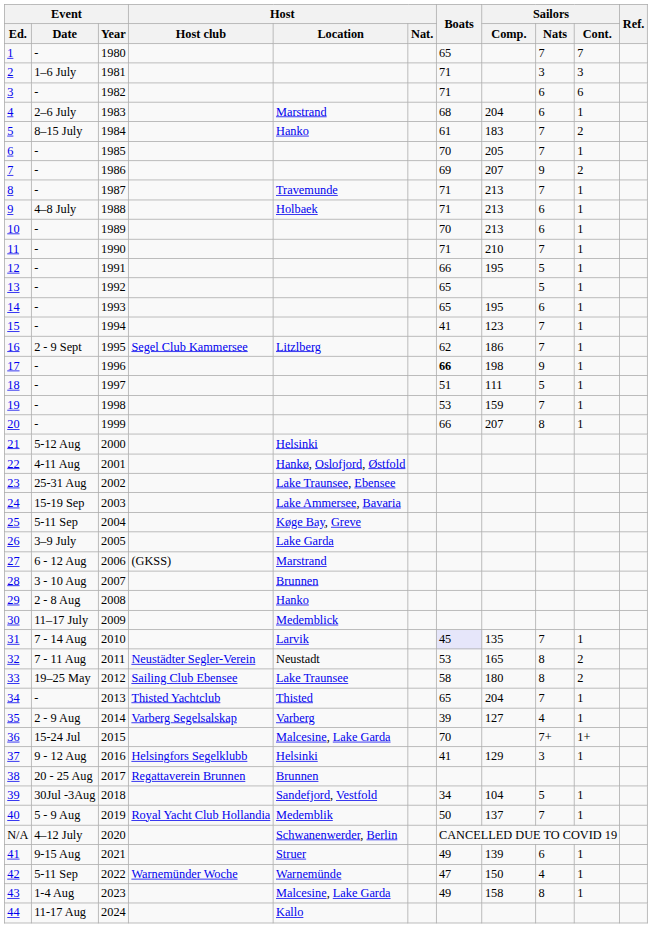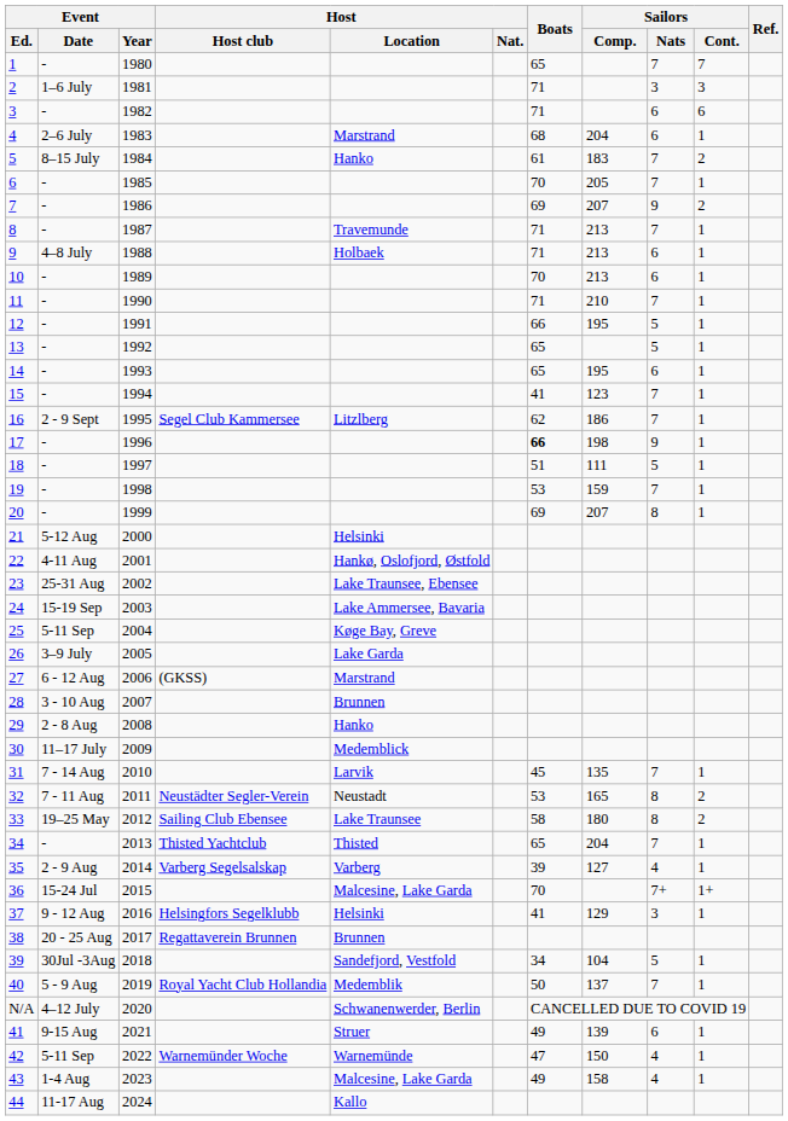 <table class="wikitable sortable">
 <tr>
 <th colspan=3>Event</th>
 <th colspan=3>Host</th>
 <th ROWspan=2>Boats</th>
 <th colspan=3>Sailors</th>
 <th rowspan=2>Ref.</th>
 </tr>
 <tr>
 <th>Ed.</th>
 <th>Date</th>
 <th>Year</th>
 <th>Host club</th>
 <th>Location</th>
 <th>Nat.</th>
 <th>Comp.</th>
 <th>Nats</th>
 <th>Cont.</th>
 </tr>
 <tr>
 <td><a href='#'>1</a></td>
 <td>-</td>
 <td>1980</td>
 <td></td>
 <td></td>
 <td></td>
 <td>65</td>
 <td></td>
 <td>7</td>
 <td>7</td>
 <td></td>
 </tr>
 <tr>
 <td><a href='#'>2</a></td>
 <td>1–6 July</td>
 <td>1981</td>
 <td></td>
 <td></td>
 <td></td>
 <td>71</td>
 <td></td>
 <td>3</td>
 <td>3</td>
 <td></td>
 </tr>
 <tr>
 <td><a href='#'>3</a></td>
 <td>-</td>
 <td>1982</td>
 <td></td>
 <td></td>
 <td></td>
 <td>71</td>
 <td></td>
 <td>6</td>
 <td>6</td>
 <td></td>
 </tr>
 <tr>
 <td><a href='#'>4</a></td>
 <td>2–6 July</td>
 <td>1983</td>
 <td></td>
 <td><a href='#'>Marstrand</a></td>
 <td></td>
 <td>68</td>
 <td>204</td>
 <td>6</td>
 <td>1</td>
 <td></td>
 </tr>
 <tr>
 <td><a href='#'>5</a></td>
 <td>8–15 July</td>
 <td>1984</td>
 <td></td>
 <td><a href='#'>Hanko</a></td>
 <td></td>
 <td>61</td>
 <td>183</td>
 <td>7</td>
 <td>2</td>
 <td></td>
 </tr>
 <tr>
 <td><a href='#'>6</a></td>
 <td>-</td>
 <td>1985</td>
 <td></td>
 <td></td>
 <td></td>
 <td>70</td>
 <td>205</td>
 <td>7</td>
 <td>1</td>
 <td></td>
 </tr>
 <tr>
 <td><a href='#'>7</a></td>
 <td>-</td>
 <td>1986</td>
 <td></td>
 <td></td>
 <td></td>
 <td>69</td>
 <td>207</td>
 <td>9</td>
 <td>2</td>
 <td></td>
 </tr>
 <tr>
 <td><a href='#'>8</a></td>
 <td>-</td>
 <td>1987</td>
 <td></td>
 <td><a href='#'>Travemunde</a></td>
 <td></td>
 <td>71</td>
 <td>213</td>
 <td>7</td>
 <td>1</td>
 <td></td>
 </tr>
 <tr>
 <td><a href='#'>9</a></td>
 <td>4–8 July</td>
 <td>1988</td>
 <td></td>
 <td><a href='#'>Holbaek</a></td>
 <td></td>
 <td>71</td>
 <td>213</td>
 <td>6</td>
 <td>1</td>
 <td></td>
 </tr>
 <tr>
 <td><a href='#'>10</a></td>
 <td>-</td>
 <td>1989</td>
 <td></td>
 <td></td>
 <td></td>
 <td>70</td>
 <td>213</td>
 <td>6</td>
 <td>1</td>
 <td></td>
 </tr>
 <tr>
 <td><a href='#'>11</a></td>
 <td>-</td>
 <td>1990</td>
 <td></td>
 <td></td>
 <td></td>
 <td>71</td>
 <td>210</td>
 <td>7</td>
 <td>1</td>
 <td></td>
 </tr>
 <tr>
 <td><a href='#'>12</a></td>
 <td>-</td>
 <td>1991</td>
 <td></td>
 <td></td>
 <td></td>
 <td>66</td>
 <td>195</td>
 <td>5</td>
 <td>1</td>
 <td></td>
 </tr>
 <tr>
 <td><a href='#'>13</a></td>
 <td>-</td>
 <td>1992</td>
 <td></td>
 <td></td>
 <td></td>
 <td>65</td>
 <td></td>
 <td>5</td>
 <td>1</td>
 <td></td>
 </tr>
 <tr>
 <td><a href='#'>14</a></td>
 <td>-</td>
 <td>1993</td>
 <td></td>
 <td></td>
 <td></td>
 <td>65</td>
 <td>195</td>
 <td>6</td>
 <td>1</td>
 <td></td>
 </tr>
 <tr>
 <td><a href='#'>15</a></td>
 <td>-</td>
 <td>1994</td>
 <td></td>
 <td></td>
 <td></td>
 <td>41</td>
 <td>123</td>
 <td>7</td>
 <td>1</td>
 <td></td>
 </tr>
 <tr>
 <td><a href='#'>16</a></td>
 <td>2 - 9 Sept</td>
 <td>1995</td>
 <td><a href='#'>Segel Club Kammersee</a></td>
 <td><a href='#'>Litzlberg</a></td>
 <td></td>
 <td>62</td>
 <td>186</td>
 <td>7</td>
 <td>1</td>
 <td></td>
 </tr>
 <tr>
 <td><a href='#'>17</a></td>
 <td>-</td>
 <td>1996</td>
 <td></td>
 <td></td>
 <td></td>
 <td><strong>66</strong></td>
 <td>198</td>
 <td>9</td>
 <td>1</td>
 <td></td>
 </tr>
 <tr>
 <td><a href='#'>18</a></td>
 <td>-</td>
 <td>1997</td>
 <td></td>
 <td></td>
 <td></td>
 <td>51</td>
 <td>111</td>
 <td>5</td>
 <td>1</td>
 <td></td>
 </tr>
 <tr>
 <td><a href='#'>19</a></td>
 <td>-</td>
 <td>1998</td>
 <td></td>
 <td></td>
 <td></td>
 <td>53</td>
 <td>159</td>
 <td>7</td>
 <td>1</td>
 <td></td>
 </tr>
 <tr>
 <td><a href='#'>20</a></td>
 <td>-</td>
 <td>1999</td>
 <td></td>
 <td></td>
 <td></td>
-<td>66</td>
+<td>69</td>
 <td>207</td>
 <td>8</td>
 <td>1</td>
 <td></td>
 </tr>
 <tr>
 <td><a href='#'>21</a></td>
 <td>5-12 Aug</td>
 <td>2000</td>
 <td></td>
 <td><a href='#'>Helsinki</a></td>
 <td></td>
 <td></td>
 <td></td>
 <td></td>
 <td></td>
 <td></td>
 </tr>
 <tr>
 <td><a href='#'>22</a></td>
 <td>4-11 Aug</td>
 <td>2001</td>
 <td></td>
 <td><a href='#'>Hankø</a>, <a href='#'>Oslofjord</a>, <a href='#'>Østfold</a></td>
 <td></td>
 <td></td>
 <td></td>
 <td></td>
 <td></td>
 <td></td>
 </tr>
 <tr>
 <td><a href='#'>23</a></td>
 <td>25-31 Aug</td>
 <td>2002</td>
 <td></td>
 <td><a href='#'>Lake Traunsee</a>, <a href='#'>Ebensee</a></td>
 <td></td>
 <td></td>
 <td></td>
 <td></td>
 <td></td>
 <td></td>
 </tr>
 <tr>
 <td><a href='#'>24</a></td>
 <td>15-19 Sep</td>
 <td>2003</td>
 <td></td>
 <td><a href='#'>Lake Ammersee</a>, <a href='#'>Bavaria</a></td>
 <td></td>
 <td></td>
 <td></td>
 <td></td>
 <td></td>
 <td></td>
 </tr>
 <tr>
 <td><a href='#'>25</a></td>
 <td>5-11 Sep</td>
 <td>2004</td>
 <td></td>
 <td><a href='#'>Køge Bay</a>, <a href='#'>Greve</a></td>
 <td></td>
 <td></td>
 <td></td>
 <td></td>
 <td></td>
 <td></td>
 </tr>
 <tr>
 <td><a href='#'>26</a></td>
 <td>3–9 July</td>
 <td>2005</td>
 <td></td>
 <td><a href='#'>Lake Garda</a></td>
 <td></td>
 <td></td>
 <td></td>
 <td></td>
 <td></td>
 <td></td>
 </tr>
 <tr>
 <td><a href='#'>27</a></td>
 <td>6 - 12 Aug</td>
 <td>2006</td>
 <td> (GKSS)</td>
 <td><a href='#'>Marstrand</a></td>
 <td></td>
 <td></td>
 <td></td>
 <td></td>
 <td></td>
 <td></td>
 </tr>
 <tr>
 <td><a href='#'>28</a></td>
 <td>3 - 10 Aug</td>
 <td>2007</td>
 <td></td>
 <td><a href='#'>Brunnen</a></td>
 <td></td>
 <td></td>
 <td></td>
 <td></td>
 <td></td>
 <td></td>
 </tr>
 <tr>
 <td><a href='#'>29</a></td>
 <td>2 - 8 Aug</td>
 <td>2008</td>
 <td></td>
 <td><a href='#'>Hanko</a></td>
 <td></td>
 <td></td>
 <td></td>
 <td></td>
 <td></td>
 <td></td>
 </tr>
 <tr>
 <td><a href='#'>30</a></td>
 <td>11–17 July</td>
 <td>2009</td>
 <td></td>
 <td><a href='#'>Medemblick</a></td>
 <td></td>
 <td></td>
 <td></td>
 <td></td>
 <td></td>
 <td></td>
 </tr>
 <tr>
 <td><a href='#'>31</a></td>
 <td>7 - 14 Aug</td>
 <td>2010</td>
 <td></td>
 <td><a href='#'>Larvik</a></td>
 <td></td>
-<td style="background: lavender;">45</td>
+<td>45</td>
 <td>135</td>
 <td>7</td>
 <td>1</td>
 <td></td>
 </tr>
 <tr>
 <td><a href='#'>32</a></td>
 <td>7 - 11 Aug</td>
 <td>2011</td>
 <td><a href='#'>Neustädter Segler-Verein</a></td>
 <td>Neustadt</td>
 <td></td>
 <td>53</td>
 <td>165</td>
 <td>8</td>
 <td>2</td>
 <td></td>
 </tr>
 <tr>
 <td><a href='#'>33</a></td>
 <td>19–25 May</td>
 <td>2012</td>
 <td><a href='#'>Sailing Club Ebensee</a></td>
 <td><a href='#'>Lake Traunsee</a></td>
 <td></td>
 <td>58</td>
 <td>180</td>
 <td>8</td>
 <td>2</td>
 <td></td>
 </tr>
 <tr>
 <td><a href='#'>34</a></td>
 <td>-</td>
 <td>2013</td>
 <td><a href='#'>Thisted Yachtclub</a></td>
 <td><a href='#'>Thisted</a></td>
 <td></td>
 <td>65</td>
 <td>204</td>
 <td>7</td>
 <td>1</td>
 <td></td>
 </tr>
 <tr>
 <td><a href='#'>35</a></td>
 <td>2 - 9 Aug</td>
 <td>2014</td>
 <td><a href='#'>Varberg Segelsalskap</a></td>
 <td><a href='#'>Varberg</a></td>
 <td></td>
 <td>39</td>
 <td>127</td>
 <td>4</td>
 <td>1</td>
 <td></td>
 </tr>
 <tr>
 <td><a href='#'>36</a></td>
 <td>15-24 Jul</td>
 <td>2015</td>
 <td></td>
 <td><a href='#'>Malcesine</a>, <a href='#'>Lake Garda</a></td>
 <td></td>
 <td>70</td>
 <td></td>
 <td>7+</td>
 <td>1+</td>
 <td></td>
 </tr>
 <tr>
 <td><a href='#'>37</a></td>
 <td>9 - 12 Aug</td>
 <td>2016</td>
 <td><a href='#'>Helsingfors Segelklubb</a></td>
 <td><a href='#'>Helsinki</a></td>
 <td></td>
 <td>41</td>
 <td>129</td>
 <td>3</td>
 <td>1</td>
 <td></td>
 </tr>
 <tr>
 <td><a href='#'>38</a></td>
 <td>20 - 25 Aug</td>
 <td>2017</td>
 <td><a href='#'>Regattaverein Brunnen</a></td>
 <td><a href='#'>Brunnen</a></td>
 <td></td>
 <td></td>
 <td></td>
 <td></td>
 <td></td>
 <td></td>
 </tr>
 <tr>
 <td><a href='#'>39</a></td>
 <td>30Jul -3Aug</td>
 <td>2018</td>
 <td></td>
 <td><a href='#'>Sandefjord</a>, <a href='#'>Vestfold</a></td>
 <td></td>
 <td>34</td>
 <td>104</td>
 <td>5</td>
 <td>1</td>
 <td></td>
 </tr>
 <tr>
 <td><a href='#'>40</a></td>
 <td>5 - 9 Aug</td>
 <td>2019</td>
 <td><a href='#'>Royal Yacht Club Hollandia</a></td>
 <td><a href='#'>Medemblik</a></td>
 <td></td>
 <td>50</td>
 <td>137</td>
 <td>7</td>
 <td>1</td>
 <td></td>
 </tr>
 <tr>
 <td>N/A</td>
 <td>4–12 July</td>
 <td>2020</td>
 <td></td>
 <td><a href='#'>Schwanenwerder</a>, <a href='#'>Berlin</a></td>
 <td></td>
 <td colspan=4>CANCELLED DUE TO COVID 19</td>
 <td></td>
 </tr>
 <tr>
 <td><a href='#'>41</a></td>
 <td>9-15 Aug</td>
 <td>2021</td>
 <td></td>
 <td><a href='#'>Struer</a></td>
 <td></td>
 <td>49</td>
 <td>139</td>
 <td>6</td>
 <td>1</td>
 <td></td>
 </tr>
 <tr>
 <td><a href='#'>42</a></td>
 <td>5-11 Sep</td>
 <td>2022</td>
 <td><a href='#'>Warnemünder Woche</a></td>
 <td><a href='#'>Warnemünde</a></td>
 <td></td>
 <td>47</td>
 <td>150</td>
 <td>4</td>
 <td>1</td>
 <td></td>
 </tr>
 <tr>
 <td><a href='#'>43</a></td>
 <td>1-4 Aug</td>
 <td>2023</td>
 <td></td>
 <td><a href='#'>Malcesine</a>, <a href='#'>Lake Garda</a></td>
 <td></td>
 <td>49</td>
 <td>158</td>
-<td>8</td>
+<td>4</td>
 <td>1</td>
 <td></td>
 </tr>
 <tr>
 <td><a href='#'>44</a></td>
 <td>11-17 Aug</td>
 <td>2024</td>
 <td></td>
 <td><a href='#'>Kallo</a></td>
 <td></td>
 <td></td>
 <td></td>
 <td></td>
 <td></td>
 <td></td>
 </tr>
 </table>
